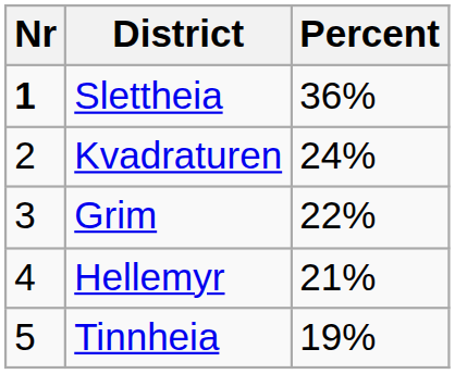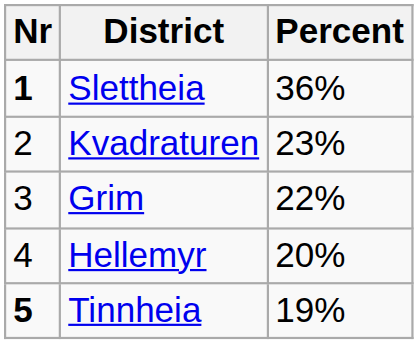 <table class="wikitable sortable">
 <tr>
 <th>Nr</th>
 <th>District</th>
 <th>Percent</th>
 </tr>
 <tr>
 <td><strong>1</strong></td>
 <td><a href='#'>Slettheia</a></td>
 <td>36%</td>
 </tr>
 <tr>
 <td>2</td>
 <td><a href='#'>Kvadraturen</a></td>
-<td>24%</td>
+<td>23%</td>
 </tr>
 <tr>
 <td>3</td>
 <td><a href='#'>Grim</a></td>
 <td>22%</td>
 </tr>
 <tr>
 <td>4</td>
 <td><a href='#'>Hellemyr</a></td>
-<td>21%</td>
+<td>20%</td>
 </tr>
 <tr>
-<td>5</td>
+<td><strong>5</strong></td>
 <td><a href='#'>Tinnheia</a></td>
 <td>19%</td>
 </tr>
 </table>
